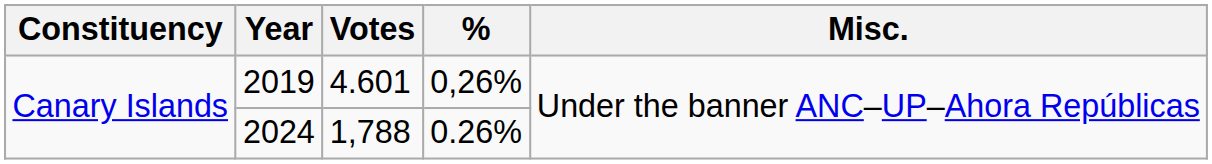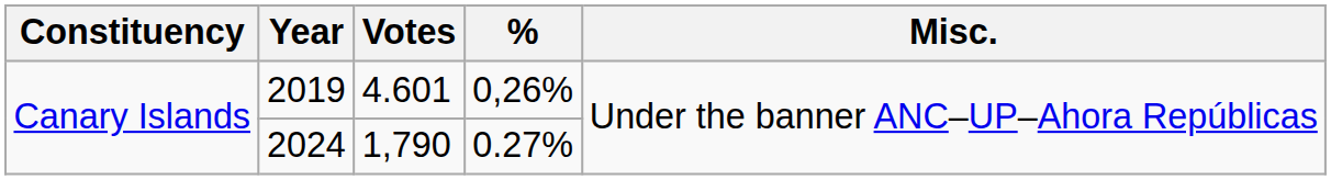 <table class="wikitable">
 <tr>
 <th>Constituency</th>
 <th>Year</th>
 <th>Votes</th>
 <th>%</th>
 <th>Misc.</th>
 </tr>
 <tr>
 <td rowspan="2"><a href='#'>Canary Islands</a></td>
 <td>2019</td>
 <td>4.601</td>
 <td>0,26%</td>
 <td rowspan="2">Under the banner <a href='#'>ANC</a>–<a href='#'>UP</a>–<a href='#'>Ahora Repúblicas</a></td>
 </tr>
 <tr>
 <td>2024</td>
-<td>1,788</td>
-<td>0.26%</td>
+<td>1,790</td>
+<td>0.27%</td>
 </tr>
 </table>
